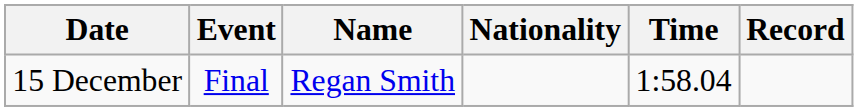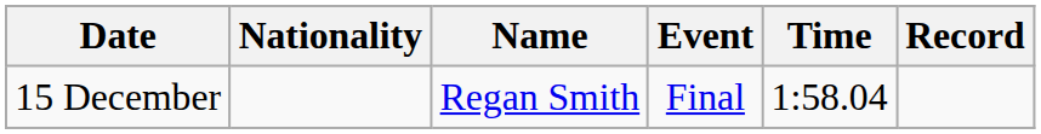 <table class="wikitable" style=text-align:center>
 <tr>
 <th>Date</th>
+<th>Nationality</th>
+<th>Name</th>
 <th>Event</th>
-<th>Name</th>
-<th>Nationality</th>
 <th>Time</th>
 <th>Record</th>
 </tr>
 <tr>
 <td>15 December</td>
+<td align=left></td>
+<td align=left><a href='#'>Regan Smith</a></td>
 <td><a href='#'>Final</a></td>
-<td align=left><a href='#'>Regan Smith</a></td>
-<td align=left></td>
 <td>1:58.04</td>
 <td></td>
 </tr>
 </table>
